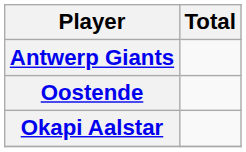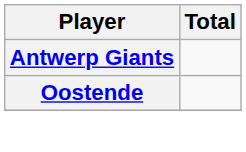 <table class="sortable wikitable plainrowheaders">
 <tr>
 <th scope="col">Player</th>
 <th scope="col">Total</th>
 </tr>
 <tr>
 <th scope="row"><a href='#'>Antwerp Giants</a></th>
 <td style="text-align:center;"></td>
 </tr>
 <tr>
 <th scope="row"><a href='#'>Oostende</a></th>
 <td style="text-align:center;"></td>
 </tr>
 <tr>
-<th scope="row"><a href='#'>Okapi Aalstar</a></th>
-<td style="text-align:center;"></td>
-</tr>
-<tr>
 </tr>
 </table>
